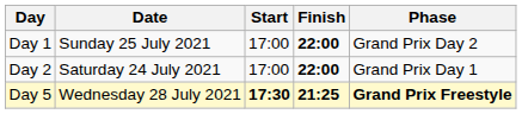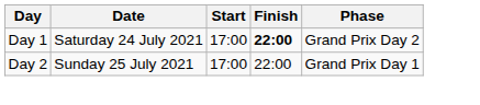 <table class=wikitable>
 <tr>
 <th>Day</th>
 <th>Date</th>
 <th>Start</th>
 <th>Finish</th>
 <th>Phase</th>
 </tr>
 <tr>
 <td>Day 1</td>
-<td>Sunday 25 July 2021</td>
+<td>Saturday 24 July 2021</td>
 <td>17:00</td>
 <td><strong>22:00</strong></td>
 <td>Grand Prix Day 2</td>
 </tr>
 <tr>
 <td>Day 2</td>
-<td>Saturday 24 July 2021</td>
+<td>Sunday 25 July 2021</td>
 <td>17:00</td>
-<td><strong>22:00</strong></td>
+<td>22:00</td>
 <td>Grand Prix Day 1</td>
 </tr>
-<tr style=background:lemonchiffon>
-<td>Day 5</td>
-<td>Wednesday 28 July 2021</td>
-<td><strong>17:30</strong></td>
-<td><strong>21:25</strong></td>
-<td><strong>Grand Prix Freestyle</strong></td>
-</tr>
 </table>
